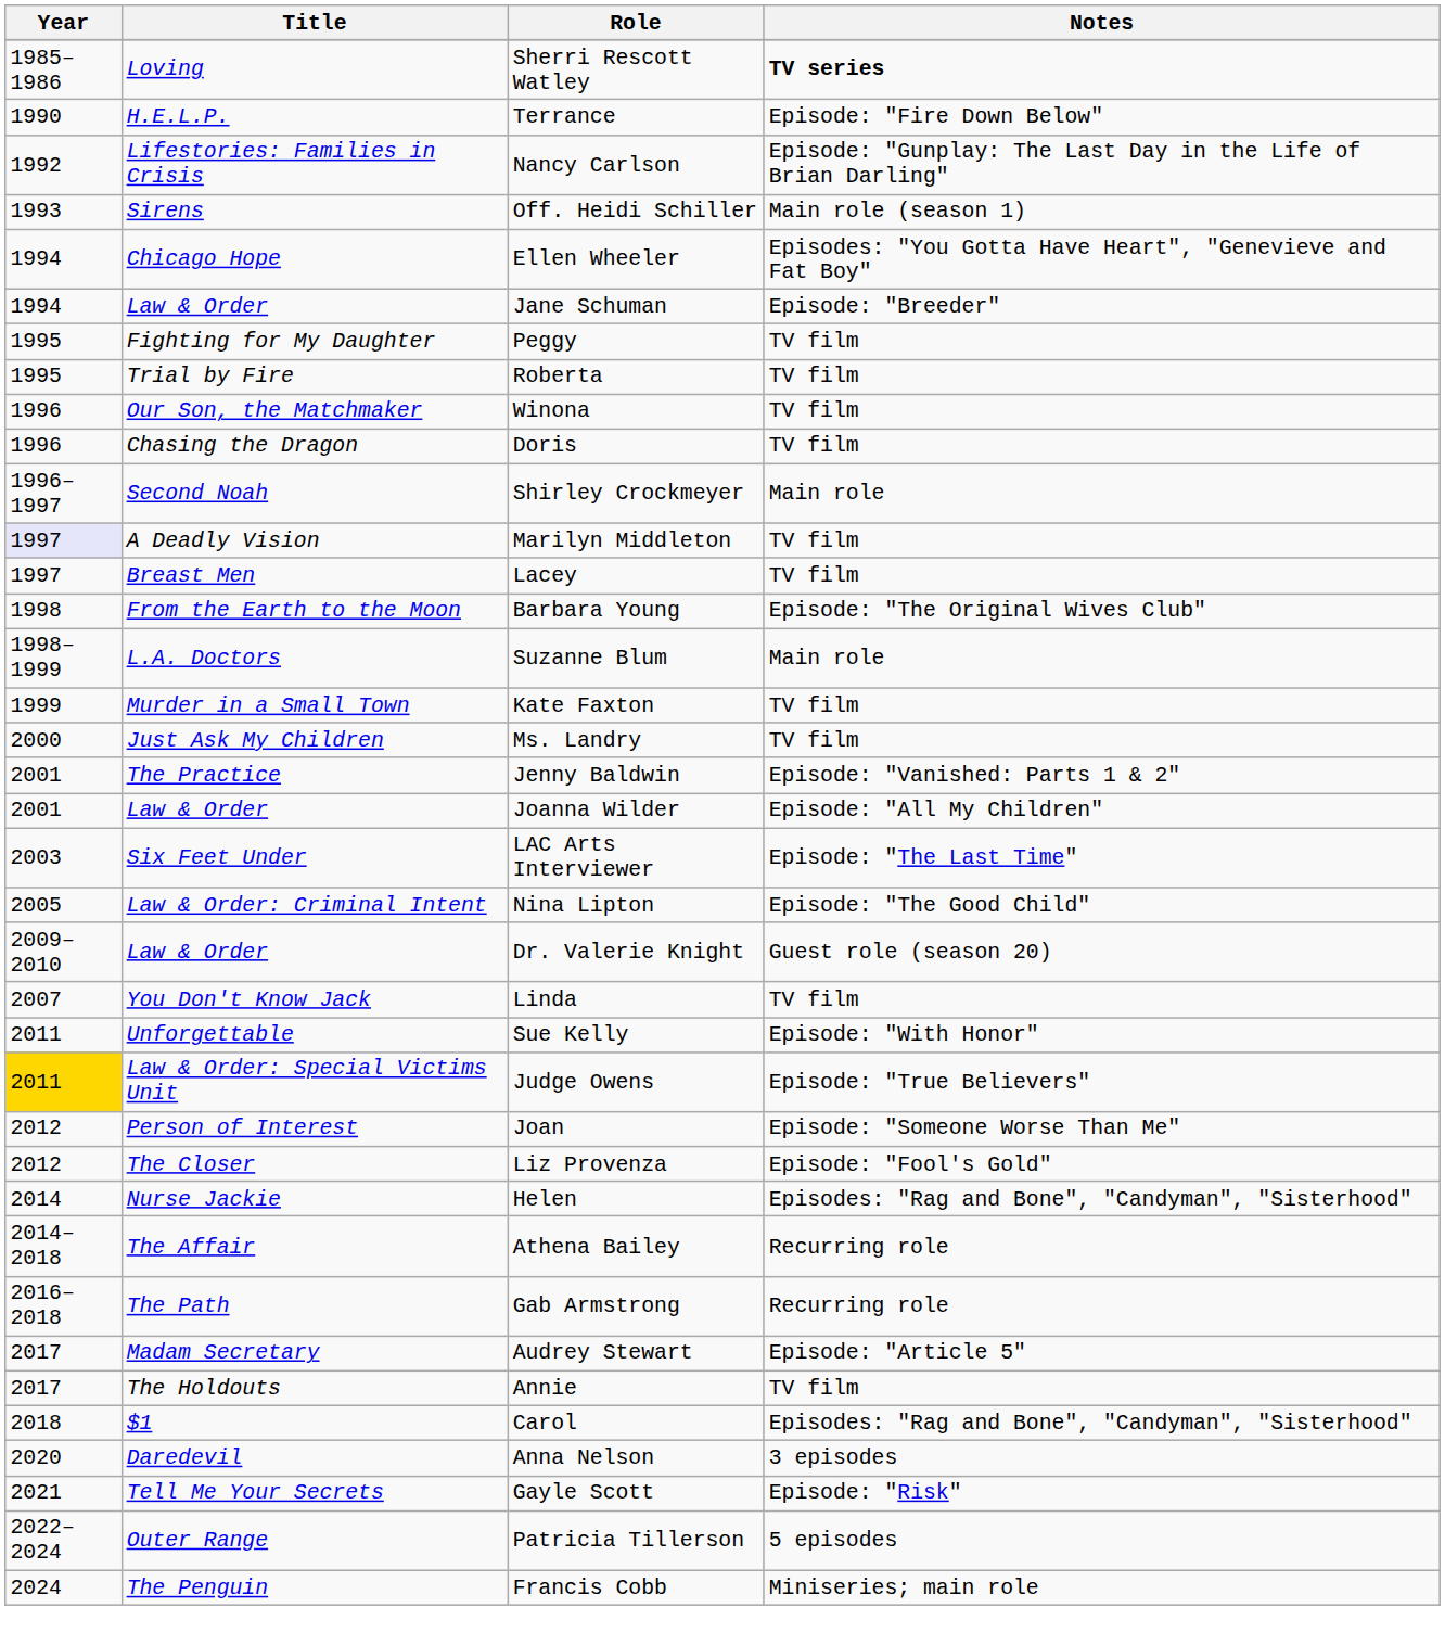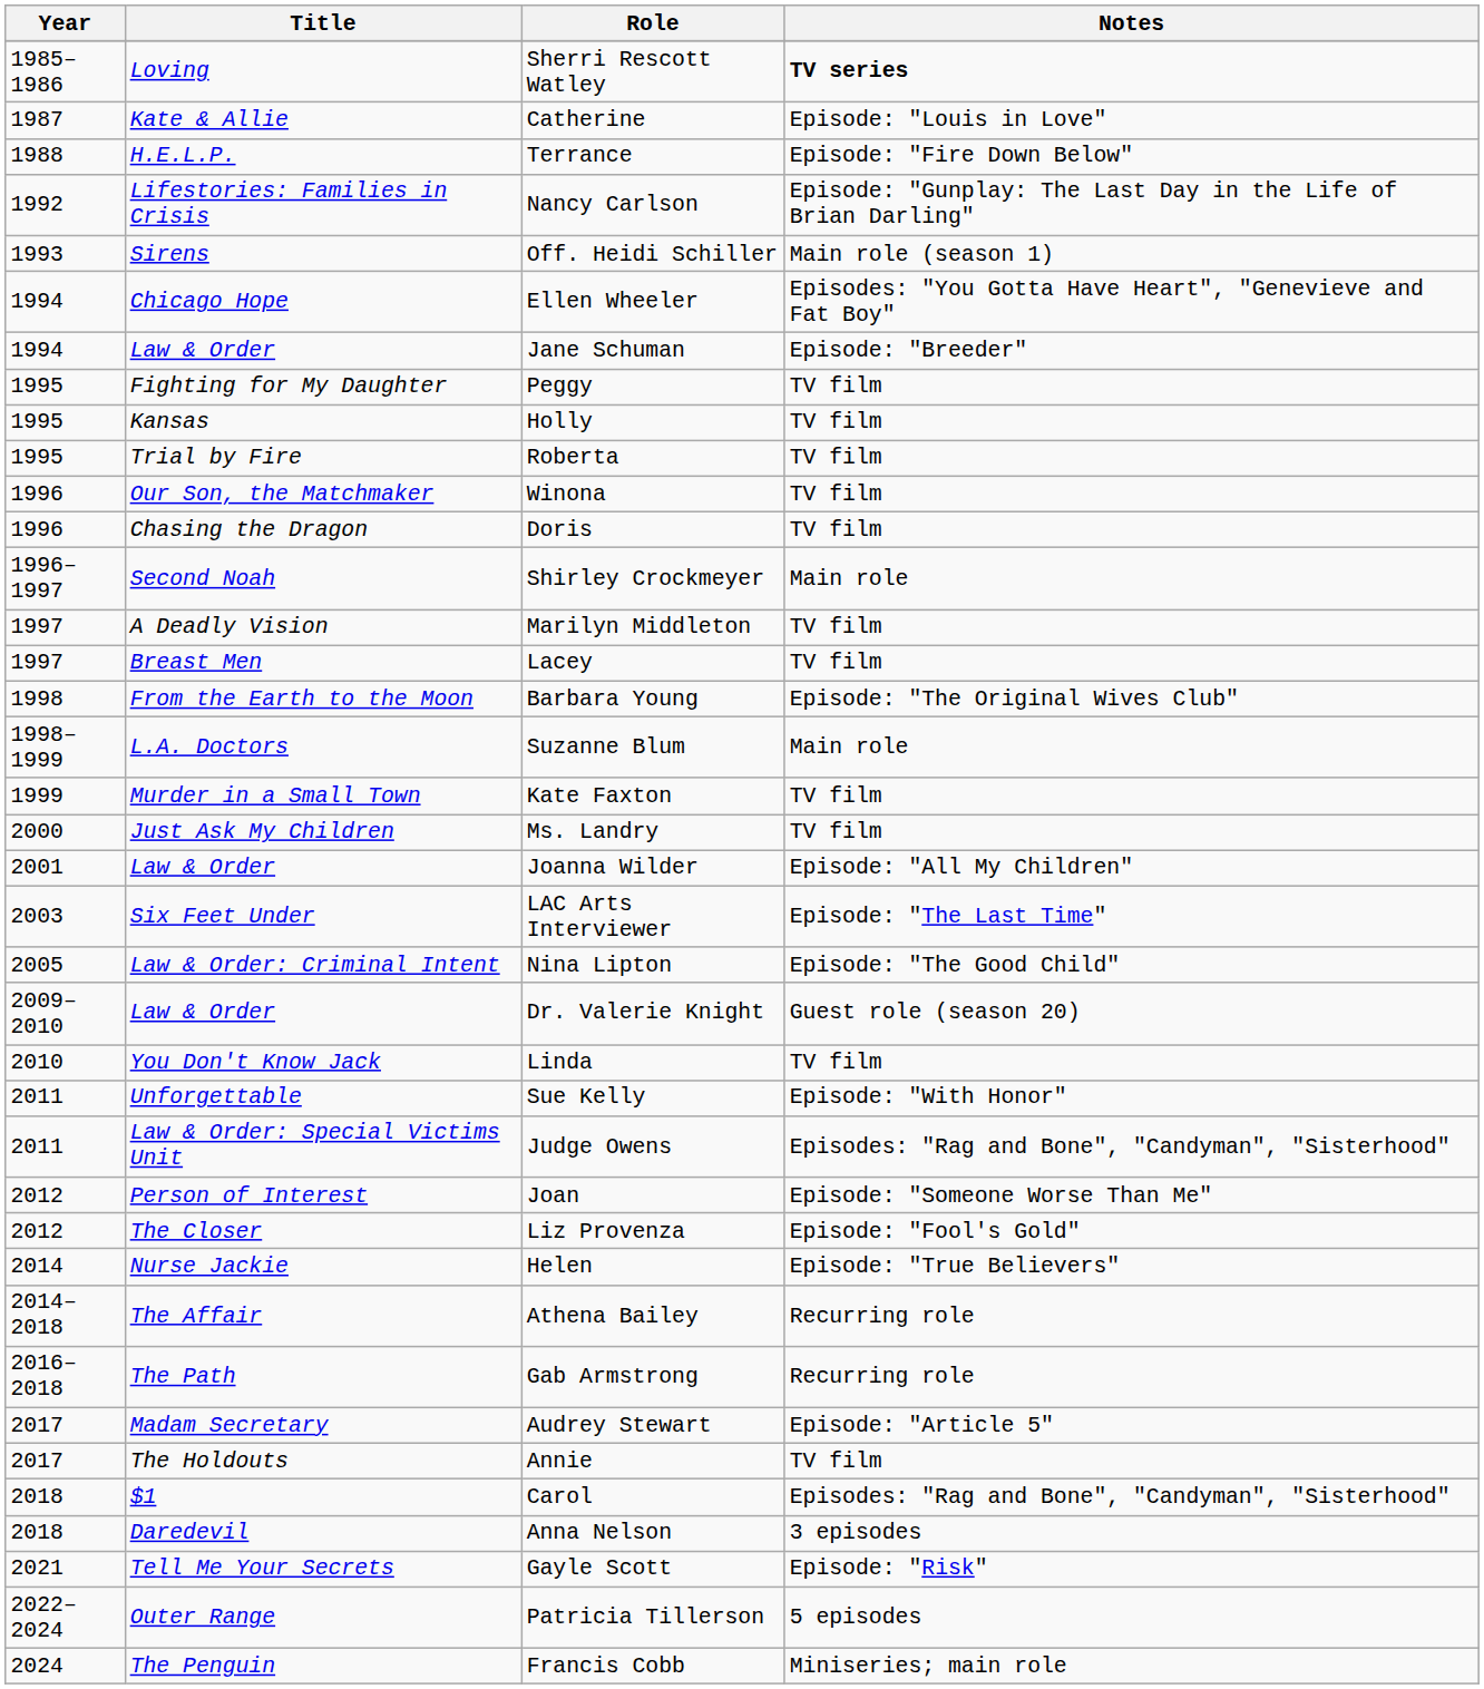 <table class="wikitable sortable">
 <tr>
 <th>Year</th>
 <th>Title</th>
 <th>Role</th>
 <th class="unsortable">Notes</th>
 </tr>
 <tr>
 </tr>
 <tr>
 <td>1985–1986</td>
 <td><em><a href='#'>Loving</a></em></td>
 <td>Sherri Rescott Watley</td>
 <td><strong>TV series</strong></td>
 </tr>
 <tr>
-<td>1990</td>
+<td>1987</td>
+<td><em><a href='#'>Kate & Allie</a></em></td>
+<td>Catherine</td>
+<td>Episode: "Louis in Love"</td>
+</tr>
+<tr>
+<td>1988</td>
 <td><em><a href='#'>H.E.L.P.</a></em></td>
 <td>Terrance</td>
 <td>Episode: "Fire Down Below"</td>
 </tr>
 <tr>
 <td>1992</td>
 <td><em><a href='#'>Lifestories: Families in Crisis</a></em></td>
 <td>Nancy Carlson</td>
 <td>Episode: "Gunplay: The Last Day in the Life of Brian Darling"</td>
 </tr>
 <tr>
 <td>1993</td>
 <td><em><a href='#'>Sirens</a></em></td>
 <td>Off. Heidi Schiller</td>
 <td>Main role (season 1)</td>
 </tr>
 <tr>
 <td>1994</td>
 <td><em><a href='#'>Chicago Hope</a></em></td>
 <td>Ellen Wheeler</td>
 <td>Episodes: "You Gotta Have Heart", "Genevieve and Fat Boy"</td>
 </tr>
 <tr>
 <td>1994</td>
 <td><em><a href='#'>Law & Order</a></em></td>
 <td>Jane Schuman</td>
 <td>Episode: "Breeder"</td>
 </tr>
 <tr>
 <td>1995</td>
 <td><em>Fighting for My Daughter</em></td>
 <td>Peggy</td>
 <td>TV film</td>
 </tr>
 <tr>
 <td>1995</td>
+<td><em>Kansas</em></td>
+<td>Holly</td>
+<td>TV film</td>
+</tr>
+<tr>
+<td>1995</td>
 <td><em>Trial by Fire</em></td>
 <td>Roberta</td>
 <td>TV film</td>
 </tr>
 <tr>
 <td>1996</td>
 <td><em><a href='#'>Our Son, the Matchmaker</a></em></td>
 <td>Winona</td>
 <td>TV film</td>
 </tr>
 <tr>
 <td>1996</td>
 <td><em>Chasing the Dragon</em></td>
 <td>Doris</td>
 <td>TV film</td>
 </tr>
 <tr>
 <td>1996–1997</td>
 <td><em><a href='#'>Second Noah</a></em></td>
 <td>Shirley Crockmeyer</td>
 <td>Main role</td>
 </tr>
 <tr>
-<td style="background: lavender;">1997</td>
+<td>1997</td>
 <td><em>A Deadly Vision</em></td>
 <td>Marilyn Middleton</td>
 <td>TV film</td>
 </tr>
 <tr>
 <td>1997</td>
 <td><em><a href='#'>Breast Men</a></em></td>
 <td>Lacey</td>
 <td>TV film</td>
 </tr>
 <tr>
 <td>1998</td>
 <td><em><a href='#'>From the Earth to the Moon</a></em></td>
 <td>Barbara Young</td>
 <td>Episode: "The Original Wives Club"</td>
 </tr>
 <tr>
 <td>1998–1999</td>
 <td><em><a href='#'>L.A. Doctors</a></em></td>
 <td>Suzanne Blum</td>
 <td>Main role</td>
 </tr>
 <tr>
 <td>1999</td>
 <td><em><a href='#'>Murder in a Small Town</a></em></td>
 <td>Kate Faxton</td>
 <td>TV film</td>
 </tr>
 <tr>
 <td>2000</td>
 <td><em><a href='#'>Just Ask My Children</a></em></td>
 <td>Ms. Landry</td>
 <td>TV film</td>
 </tr>
 <tr>
 <td>2001</td>
-<td><em><a href='#'>The Practice</a></em></td>
-<td>Jenny Baldwin</td>
-<td>Episode: "Vanished: Parts 1 & 2"</td>
-</tr>
-<tr>
-<td>2001</td>
 <td><em><a href='#'>Law & Order</a></em></td>
 <td>Joanna Wilder</td>
 <td>Episode: "All My Children"</td>
 </tr>
 <tr>
 <td>2003</td>
 <td><em><a href='#'>Six Feet Under</a></em></td>
 <td>LAC Arts Interviewer</td>
 <td>Episode: "<a href='#'>The Last Time</a>"</td>
 </tr>
 <tr>
 <td>2005</td>
 <td><em><a href='#'>Law & Order: Criminal Intent</a></em></td>
 <td>Nina Lipton</td>
 <td>Episode: "The Good Child"</td>
 </tr>
 <tr>
 <td>2009–2010</td>
 <td><em><a href='#'>Law & Order</a></em></td>
 <td>Dr. Valerie Knight</td>
 <td>Guest role (season 20)</td>
 </tr>
 <tr>
-<td>2007</td>
+<td>2010</td>
 <td><em><a href='#'>You Don't Know Jack</a></em></td>
 <td>Linda</td>
 <td>TV film</td>
 </tr>
 <tr>
 <td>2011</td>
 <td><em><a href='#'>Unforgettable</a></em></td>
 <td>Sue Kelly</td>
 <td>Episode: "With Honor"</td>
 </tr>
 <tr>
-<td style="background: gold;">2011</td>
+<td>2011</td>
 <td><em><a href='#'>Law & Order: Special Victims Unit</a></em></td>
 <td>Judge Owens</td>
-<td>Episode: "True Believers"</td>
+<td>Episodes: "Rag and Bone", "Candyman", "Sisterhood"</td>
 </tr>
 <tr>
 <td>2012</td>
 <td><em><a href='#'>Person of Interest</a></em></td>
 <td>Joan</td>
 <td>Episode: "Someone Worse Than Me"</td>
 </tr>
 <tr>
 <td>2012</td>
 <td><em><a href='#'>The Closer</a></em></td>
 <td>Liz Provenza</td>
 <td>Episode: "Fool's Gold"</td>
 </tr>
 <tr>
 <td>2014</td>
 <td><em><a href='#'>Nurse Jackie</a></em></td>
 <td>Helen</td>
-<td>Episodes: "Rag and Bone", "Candyman", "Sisterhood"</td>
+<td>Episode: "True Believers"</td>
 </tr>
 <tr>
 <td>2014–2018</td>
 <td><em><a href='#'>The Affair</a></em></td>
 <td>Athena Bailey</td>
 <td>Recurring role</td>
 </tr>
 <tr>
 <td>2016–2018</td>
 <td><em><a href='#'>The Path</a></em></td>
 <td>Gab Armstrong</td>
 <td>Recurring role</td>
 </tr>
 <tr>
 <td>2017</td>
 <td><em><a href='#'>Madam Secretary</a></em></td>
 <td>Audrey Stewart</td>
 <td>Episode: "Article 5"</td>
 </tr>
 <tr>
 <td>2017</td>
 <td><em>The Holdouts</em></td>
 <td>Annie</td>
 <td>TV film</td>
 </tr>
 <tr>
 <td>2018</td>
 <td><em><a href='#'>$1</a></em></td>
 <td>Carol</td>
 <td>Episodes: "Rag and Bone", "Candyman", "Sisterhood"</td>
 </tr>
 <tr>
-<td>2020</td>
+<td>2018</td>
 <td><em><a href='#'>Daredevil</a></em></td>
 <td>Anna Nelson</td>
 <td>3 episodes</td>
 </tr>
 <tr>
 <td>2021</td>
 <td><em><a href='#'>Tell Me Your Secrets</a></em></td>
 <td>Gayle Scott</td>
 <td>Episode: "<a href='#'>Risk</a>"</td>
 </tr>
 <tr>
 <td>2022–2024</td>
 <td><em><a href='#'>Outer Range</a></em></td>
 <td>Patricia Tillerson</td>
 <td>5 episodes</td>
 </tr>
 <tr>
 <td>2024</td>
 <td><em><a href='#'>The Penguin</a></em></td>
 <td>Francis Cobb</td>
 <td>Miniseries; main role</td>
 </tr>
 </table>
